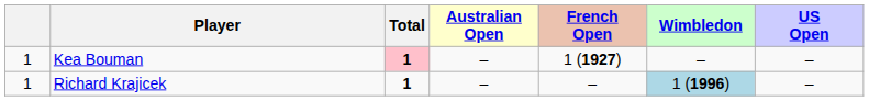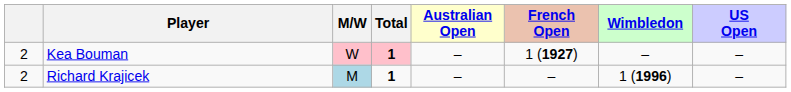 <table class="wikitable mw-datatable sortable" style="text-align:center;">
 <tr>
 <th data-sort-type="number" width="5%"></th>
 <th width="37%">Player</th>
+<th width="5%">M/W</th>
 <th data-sort-type="number" width="5%">Total</th>
 <th style="background-color:#FFFFCC;" width="12%" data-sort-type="number"><a href='#'>Australian<br> Open</a></th>
 <th style="background-color:#EBC2AF;" width="12%" data-sort-type="number"><a href='#'>French<br> Open</a></th>
 <th style="background-color:#CCFFCC;" width="12%" data-sort-type="number"><a href='#'>Wimbledon</a></th>
 <th style="background-color:#CCCCFF;" width="12%" data-sort-type="number"><a href='#'>US<br> Open</a></th>
 </tr>
 <tr>
-<td>1</td>
+<td>2</td>
 <td style="text-align:left"><a href='#'>Kea Bouman</a></td>
+<td style="background-color:pink;">W</td>
 <td style="background: pink;"><strong>1</strong></td>
 <td>–</td>
 <td>1 (<strong>1927</strong>)</td>
 <td>–</td>
 <td>–</td>
 </tr>
 <tr>
-<td>1</td>
+<td>2</td>
 <td style="text-align:left"><a href='#'>Richard Krajicek</a></td>
+<td style="background-color:lightblue;">M</td>
 <td><strong>1</strong></td>
 <td>–</td>
 <td>–</td>
-<td style="background: lightblue;">1 (<strong>1996</strong>)</td>
+<td>1 (<strong>1996</strong>)</td>
 <td>–</td>
 </tr>
 </table>
